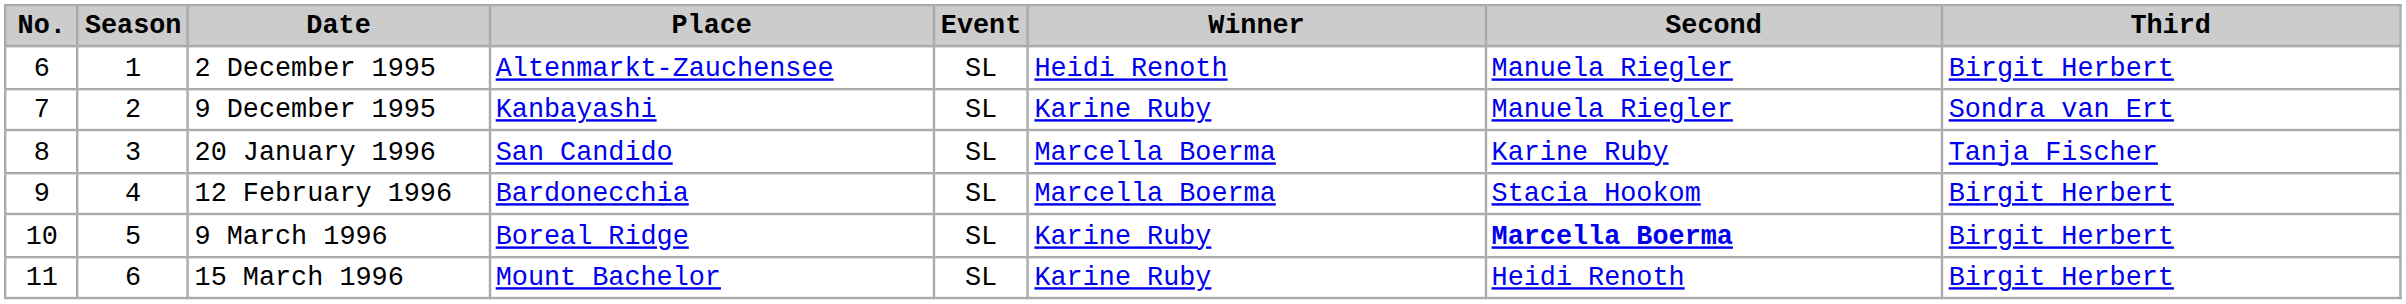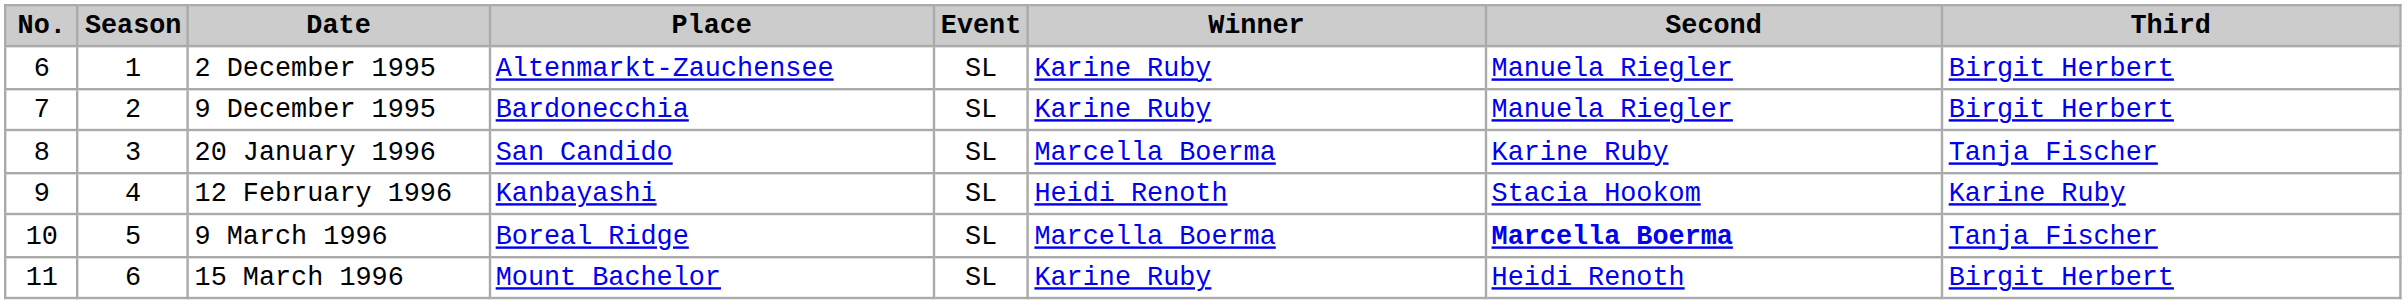 <table class="wikitable plainrowheaders" style="background:#fff; font-size:86%; border:grey solid 1px; border-collapse:collapse;">
 <tr style="background:#ccc; text-align:center;">
 <th scope="col" style="background:#ccc; width:25px;">No.</th>
 <th scope="col" style="background:#ccc; width:30px;">Season</th>
 <th scope="col" style="background:#ccc; width:120px;">Date</th>
 <th scope="col" style="background:#ccc; width:180px;">Place</th>
 <th scope="col" style="background:#ccc; width:15px;">Event</th>
 <th scope="col" style="background:#ccc; width:185px;">Winner</th>
 <th scope="col" style="background:#ccc; width:185px;">Second</th>
 <th scope="col" style="background:#ccc; width:185px;">Third</th>
 </tr>
 <tr>
 <td align=center>6</td>
 <td align=center>1</td>
 <td>2 December 1995</td>
 <td> <a href='#'>Altenmarkt-Zauchensee</a></td>
 <td align=center>SL</td>
-<td> <a href='#'>Heidi Renoth</a></td>
+<td> <a href='#'>Karine Ruby</a></td>
 <td> <a href='#'>Manuela Riegler</a></td>
 <td> <a href='#'>Birgit Herbert</a></td>
 </tr>
 <tr>
 <td align=center>7</td>
 <td align=center>2</td>
 <td>9 December 1995</td>
-<td> <a href='#'>Kanbayashi</a></td>
+<td> <a href='#'>Bardonecchia</a></td>
 <td align=center>SL</td>
 <td> <a href='#'>Karine Ruby</a></td>
 <td> <a href='#'>Manuela Riegler</a></td>
-<td> <a href='#'>Sondra van Ert</a></td>
+<td> <a href='#'>Birgit Herbert</a></td>
 </tr>
 <tr>
 <td align=center>8</td>
 <td align=center>3</td>
 <td>20 January 1996</td>
 <td> <a href='#'>San Candido</a></td>
 <td align=center>SL</td>
 <td> <a href='#'>Marcella Boerma</a></td>
 <td> <a href='#'>Karine Ruby</a></td>
 <td> <a href='#'>Tanja Fischer</a></td>
 </tr>
 <tr>
 <td align=center>9</td>
 <td align=center>4</td>
 <td>12 February 1996</td>
-<td> <a href='#'>Bardonecchia</a></td>
+<td> <a href='#'>Kanbayashi</a></td>
 <td align=center>SL</td>
-<td> <a href='#'>Marcella Boerma</a></td>
+<td> <a href='#'>Heidi Renoth</a></td>
 <td> <a href='#'>Stacia Hookom</a></td>
-<td> <a href='#'>Birgit Herbert</a></td>
+<td> <a href='#'>Karine Ruby</a></td>
 </tr>
 <tr>
 <td align=center>10</td>
 <td align=center>5</td>
 <td>9 March 1996</td>
 <td> <a href='#'>Boreal Ridge</a></td>
 <td align=center>SL</td>
-<td> <a href='#'>Karine Ruby</a></td>
+<td> <a href='#'>Marcella Boerma</a></td>
 <td><strong> <a href='#'>Marcella Boerma</a></strong></td>
-<td> <a href='#'>Birgit Herbert</a></td>
+<td> <a href='#'>Tanja Fischer</a></td>
 </tr>
 <tr>
 <td align=center>11</td>
 <td align=center>6</td>
 <td>15 March 1996</td>
 <td> <a href='#'>Mount Bachelor</a></td>
 <td align=center>SL</td>
 <td> <a href='#'>Karine Ruby</a></td>
 <td> <a href='#'>Heidi Renoth</a></td>
 <td> <a href='#'>Birgit Herbert</a></td>
 </tr>
 </table>
